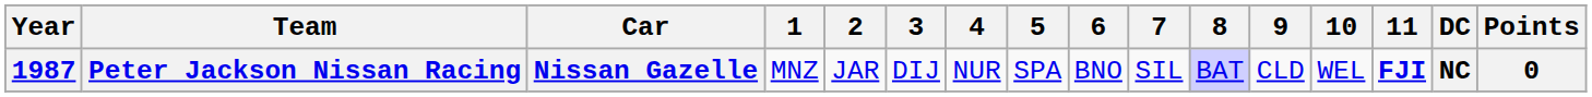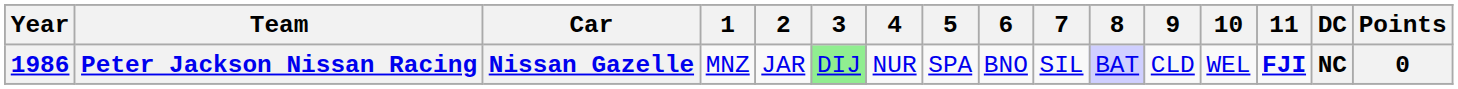 <table class="wikitable" style="text-align:center;">
 <tr>
 <th>Year</th>
 <th>Team</th>
 <th>Car</th>
 <th>1</th>
 <th>2</th>
 <th>3</th>
 <th>4</th>
 <th>5</th>
 <th>6</th>
 <th>7</th>
 <th>8</th>
 <th>9</th>
 <th>10</th>
 <th>11</th>
 <th>DC</th>
 <th>Points</th>
 </tr>
 <tr>
-<th><a href='#'>1987</a></th>
+<th><a href='#'>1986</a></th>
 <th> <a href='#'>Peter Jackson Nissan Racing</a></th>
 <th><a href='#'>Nissan Gazelle</a></th>
 <td><a href='#'>MNZ</a></td>
 <td><a href='#'>JAR</a></td>
-<td><a href='#'>DIJ</a></td>
+<td style="background: lightgreen;"><a href='#'>DIJ</a></td>
 <td><a href='#'>NUR</a></td>
 <td><a href='#'>SPA</a><br></td>
 <td><a href='#'>BNO</a></td>
 <td><a href='#'>SIL</a></td>
 <td style="background:#cfcfff;"><a href='#'>BAT</a><br></td>
 <td><a href='#'>CLD</a></td>
 <td><a href='#'>WEL</a></td>
 <td><strong><a href='#'>FJI</a></strong></td>
 <th>NC</th>
 <th>0</th>
 </tr>
 </table>
